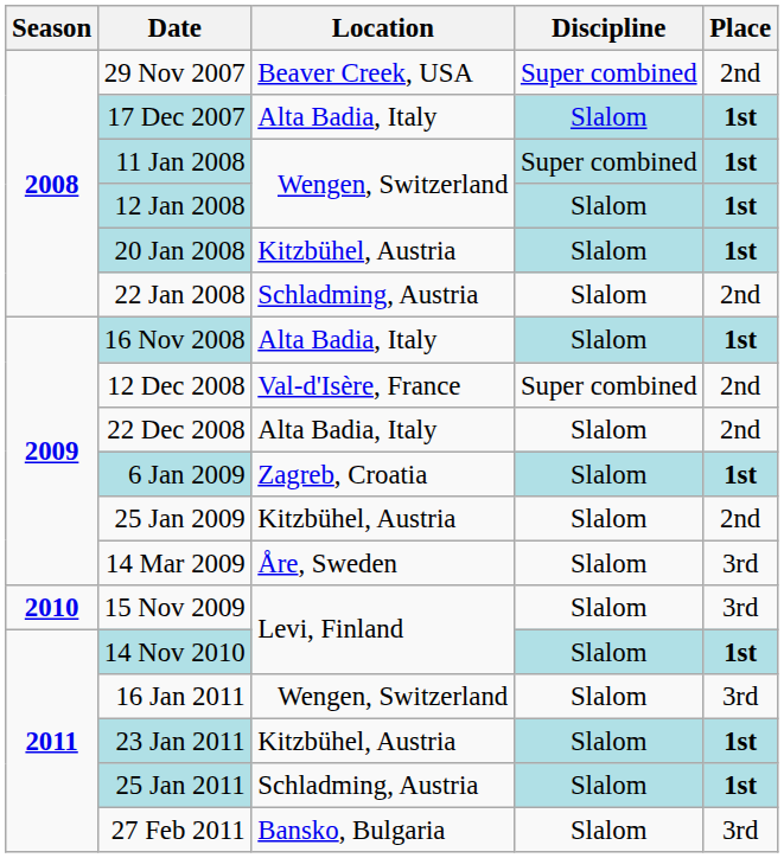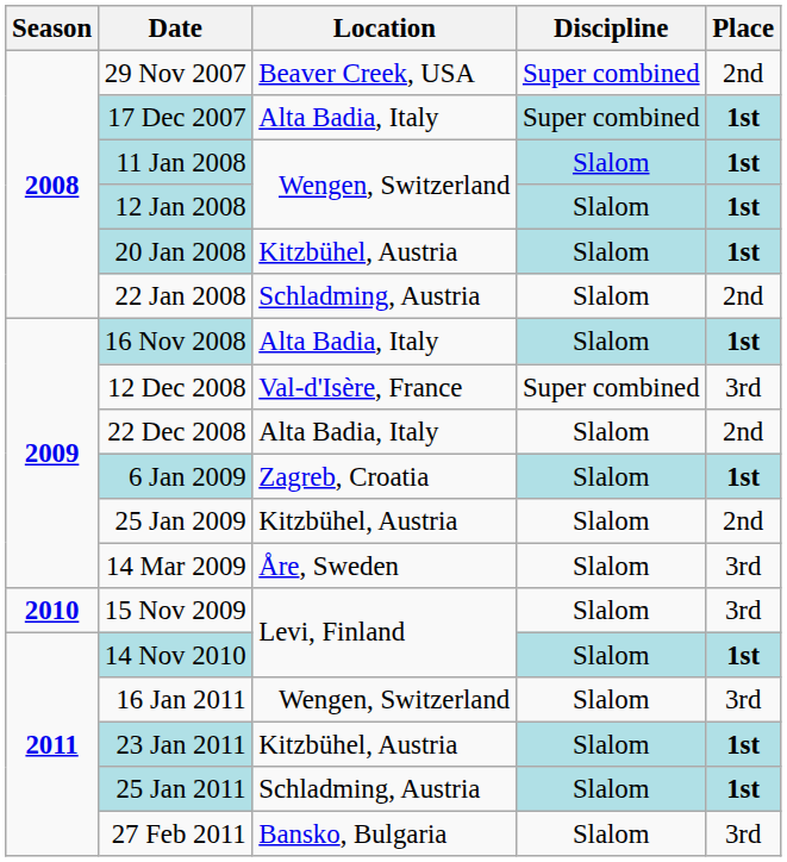 <table class=wikitable style="text-align:center; font-size:95%;">
 <tr>
 <th>Season</th>
 <th>Date</th>
 <th>Location</th>
 <th>Discipline</th>
 <th>Place</th>
 </tr>
 <tr>
 <td rowspan="6"><strong><a href='#'>2008</a></strong></td>
 <td align=right>29 Nov 2007</td>
 <td align=left> <a href='#'>Beaver Creek</a>, USA</td>
 <td><a href='#'>Super combined</a></td>
 <td>2nd</td>
 </tr>
 <tr>
 <td align=right bgcolor="#BOEOE6">17 Dec 2007</td>
 <td align=left> <a href='#'>Alta Badia</a>, Italy</td>
-<td bgcolor="#BOEOE6"><a href='#'>Slalom</a></td>
+<td bgcolor="#BOEOE6">Super combined</td>
 <td bgcolor="#BOEOE6"><strong>1st</strong></td>
 </tr>
 <tr>
 <td align=right bgcolor="#BOEOE6">11 Jan 2008</td>
 <td rowspan=2 align=left>   <a href='#'>Wengen</a>, Switzerland</td>
-<td bgcolor="#BOEOE6">Super combined</td>
+<td bgcolor="#BOEOE6"><a href='#'>Slalom</a></td>
 <td bgcolor="#BOEOE6"><strong>1st</strong></td>
 </tr>
 <tr>
 <td align=right bgcolor="#BOEOE6">12 Jan 2008</td>
 <td bgcolor="#BOEOE6";>Slalom</td>
 <td bgcolor="#BOEOE6"><strong>1st</strong></td>
 </tr>
 <tr>
 <td align=right bgcolor="#BOEOE6">20 Jan 2008</td>
 <td align=left> <a href='#'>Kitzbühel</a>, Austria</td>
 <td bgcolor="#BOEOE6";>Slalom</td>
 <td bgcolor="#BOEOE6"><strong>1st</strong></td>
 </tr>
 <tr>
 <td align=right>22 Jan 2008</td>
 <td align=left> <a href='#'>Schladming</a>, Austria</td>
 <td>Slalom</td>
 <td>2nd</td>
 </tr>
 <tr>
 <td rowspan="6"><strong><a href='#'>2009</a></strong></td>
 <td align=right bgcolor="#BOEOE6">16 Nov 2008</td>
 <td align=left> <a href='#'>Alta Badia</a>, Italy</td>
 <td bgcolor="#BOEOE6";>Slalom</td>
 <td bgcolor="#BOEOE6"><strong>1st</strong></td>
 </tr>
 <tr>
 <td align=right>12 Dec 2008</td>
 <td align=left> <a href='#'>Val-d'Isère</a>, France</td>
 <td>Super combined</td>
-<td>2nd</td>
+<td>3rd</td>
 </tr>
 <tr>
 <td align=right>22 Dec 2008</td>
 <td align=left> Alta Badia, Italy</td>
 <td>Slalom</td>
 <td>2nd</td>
 </tr>
 <tr>
 <td align=right bgcolor="#BOEOE6">6 Jan 2009</td>
 <td align=left> <a href='#'>Zagreb</a>, Croatia</td>
 <td bgcolor="#BOEOE6";>Slalom</td>
 <td bgcolor="#BOEOE6"><strong>1st</strong></td>
 </tr>
 <tr>
 <td align=right>25 Jan 2009</td>
 <td align=left> Kitzbühel, Austria</td>
 <td>Slalom</td>
 <td>2nd</td>
 </tr>
 <tr>
 <td align=right>14 Mar 2009</td>
 <td align=left> <a href='#'>Åre</a>, Sweden</td>
 <td>Slalom</td>
 <td>3rd</td>
 </tr>
 <tr>
 <td><strong><a href='#'>2010</a></strong></td>
 <td align=right>15 Nov 2009</td>
 <td rowspan=2 align=left> Levi, Finland</td>
 <td>Slalom</td>
 <td>3rd</td>
 </tr>
 <tr>
 <td rowspan="5"><strong><a href='#'>2011</a></strong></td>
 <td align=right bgcolor="#BOEOE6">14 Nov 2010</td>
 <td bgcolor="#BOEOE6";>Slalom</td>
 <td bgcolor="#BOEOE6"><strong>1st</strong></td>
 </tr>
 <tr>
 <td align=right>16 Jan 2011</td>
 <td align=left>   Wengen, Switzerland</td>
 <td>Slalom</td>
 <td>3rd</td>
 </tr>
 <tr>
 <td align=right bgcolor="#BOEOE6">23 Jan 2011</td>
 <td align=left> Kitzbühel, Austria</td>
 <td bgcolor="#BOEOE6";>Slalom</td>
 <td bgcolor="#BOEOE6"><strong>1st</strong></td>
 </tr>
 <tr>
 <td align=right bgcolor="#BOEOE6">25 Jan 2011</td>
 <td align=left> Schladming, Austria</td>
 <td bgcolor="#BOEOE6";>Slalom</td>
 <td bgcolor="#BOEOE6"><strong>1st</strong></td>
 </tr>
 <tr>
 <td align=right>27 Feb 2011</td>
 <td align=left> <a href='#'>Bansko</a>, Bulgaria</td>
 <td>Slalom</td>
 <td>3rd</td>
 </tr>
 </table>
